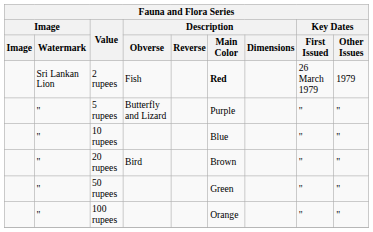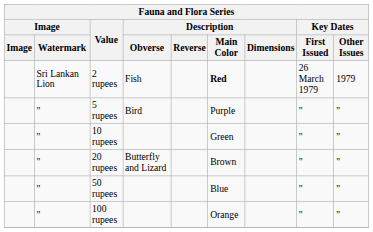 <table class="wikitable" style="font-size: 100%">
 <tr>
 <th colspan="10">Fauna and Flora Series</th>
 </tr>
 <tr>
 <th colspan="2">Image</th>
 <th rowspan="2">Value</th>
 <th colspan="4">Description</th>
 <th colspan="2">Key Dates</th>
 </tr>
 <tr>
 <th>Image</th>
 <th>Watermark</th>
 <th>Obverse</th>
 <th>Reverse</th>
 <th>Main Color</th>
 <th>Dimensions</th>
 <th>First Issued</th>
 <th>Other Issues</th>
 </tr>
 <tr>
 <td></td>
 <td>Sri Lankan Lion</td>
 <td>2 rupees</td>
 <td>Fish</td>
 <td></td>
 <td><strong>Red</strong></td>
 <td></td>
 <td>26 March 1979</td>
 <td>1979</td>
 </tr>
 <tr>
 <td></td>
 <td>"</td>
 <td>5 rupees</td>
-<td>Butterfly and Lizard</td>
+<td>Bird</td>
 <td></td>
 <td>Purple</td>
 <td></td>
 <td>"</td>
 <td>"</td>
 </tr>
 <tr>
 <td></td>
 <td>"</td>
 <td>10 rupees</td>
 <td></td>
 <td></td>
-<td>Blue</td>
+<td>Green</td>
 <td></td>
 <td>"</td>
 <td>"</td>
 </tr>
 <tr>
 <td></td>
 <td>"</td>
 <td>20 rupees</td>
-<td>Bird</td>
+<td>Butterfly and Lizard</td>
 <td></td>
 <td>Brown</td>
 <td></td>
 <td>"</td>
 <td>"</td>
 </tr>
 <tr>
 <td></td>
 <td>"</td>
 <td>50 rupees</td>
 <td></td>
 <td></td>
-<td>Green</td>
+<td>Blue</td>
 <td></td>
 <td>"</td>
 <td>"</td>
 </tr>
 <tr>
 <td></td>
 <td>"</td>
 <td>100 rupees</td>
 <td></td>
 <td></td>
 <td>Orange</td>
 <td></td>
 <td>"</td>
 <td>"</td>
 </tr>
 <tr>
 </tr>
 </table>
